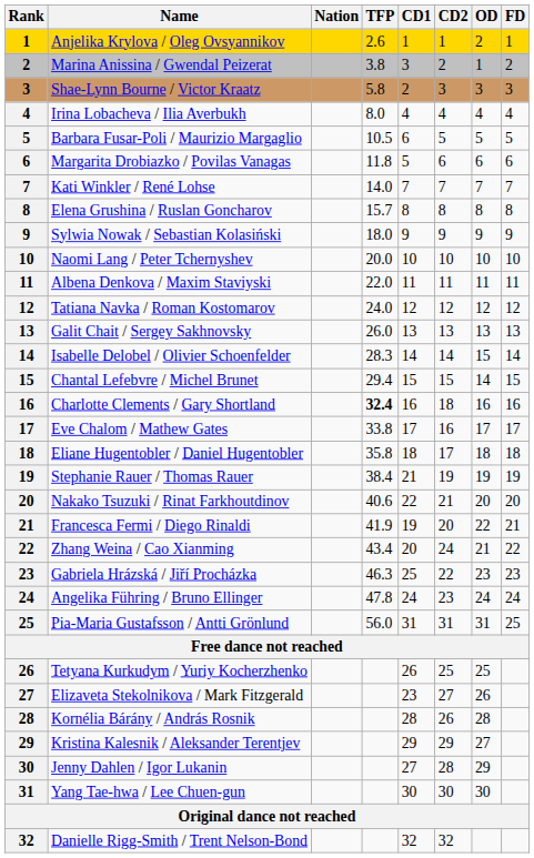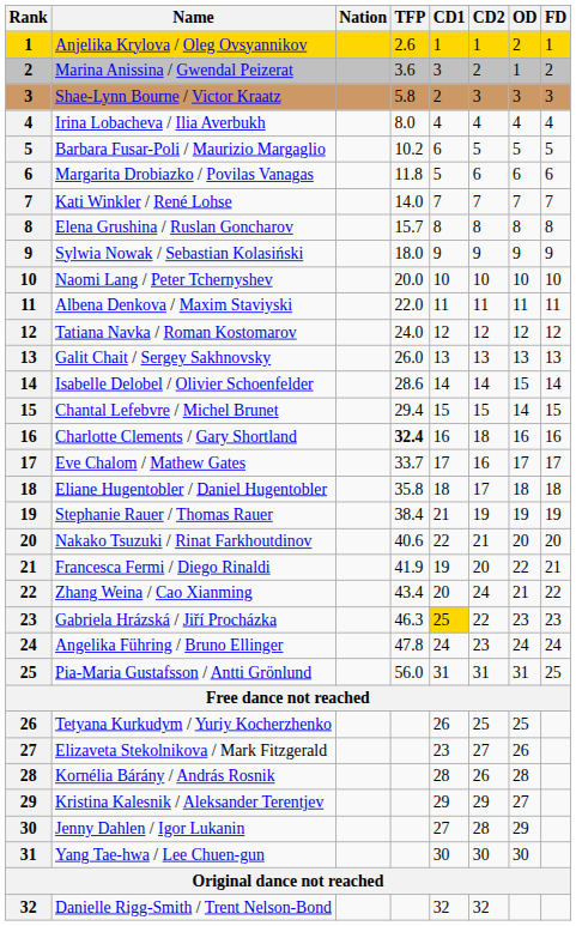 <table class="wikitable">
 <tr>
 <th>Rank</th>
 <th>Name</th>
 <th>Nation</th>
 <th>TFP</th>
 <th>CD1</th>
 <th>CD2</th>
 <th>OD</th>
 <th>FD</th>
 </tr>
 <tr bgcolor=gold>
 <td align=center><strong>1</strong></td>
 <td><a href='#'>Anjelika Krylova</a> / <a href='#'>Oleg Ovsyannikov</a></td>
 <td></td>
 <td>2.6</td>
 <td>1</td>
 <td>1</td>
 <td>2</td>
 <td>1</td>
 </tr>
 <tr bgcolor=silver>
 <td align=center><strong>2</strong></td>
 <td><a href='#'>Marina Anissina</a> / <a href='#'>Gwendal Peizerat</a></td>
 <td></td>
-<td>3.8</td>
+<td>3.6</td>
 <td>3</td>
 <td>2</td>
 <td>1</td>
 <td>2</td>
 </tr>
 <tr bgcolor=cc9966>
 <td align=center><strong>3</strong></td>
 <td><a href='#'>Shae-Lynn Bourne</a> / <a href='#'>Victor Kraatz</a></td>
 <td></td>
 <td>5.8</td>
 <td>2</td>
 <td>3</td>
 <td>3</td>
 <td>3</td>
 </tr>
 <tr>
 <th>4</th>
 <td><a href='#'>Irina Lobacheva</a> / <a href='#'>Ilia Averbukh</a></td>
 <td></td>
 <td>8.0</td>
 <td>4</td>
 <td>4</td>
 <td>4</td>
 <td>4</td>
 </tr>
 <tr>
 <th>5</th>
 <td><a href='#'>Barbara Fusar-Poli</a> / <a href='#'>Maurizio Margaglio</a></td>
 <td></td>
-<td>10.5</td>
+<td>10.2</td>
 <td>6</td>
 <td>5</td>
 <td>5</td>
 <td>5</td>
 </tr>
 <tr>
 <th>6</th>
 <td><a href='#'>Margarita Drobiazko</a> / <a href='#'>Povilas Vanagas</a></td>
 <td></td>
 <td>11.8</td>
 <td>5</td>
 <td>6</td>
 <td>6</td>
 <td>6</td>
 </tr>
 <tr>
 <th>7</th>
 <td><a href='#'>Kati Winkler</a> / <a href='#'>René Lohse</a></td>
 <td></td>
 <td>14.0</td>
 <td>7</td>
 <td>7</td>
 <td>7</td>
 <td>7</td>
 </tr>
 <tr>
 <th>8</th>
 <td><a href='#'>Elena Grushina</a> / <a href='#'>Ruslan Goncharov</a></td>
 <td></td>
 <td>15.7</td>
 <td>8</td>
 <td>8</td>
 <td>8</td>
 <td>8</td>
 </tr>
 <tr>
 <th>9</th>
 <td><a href='#'>Sylwia Nowak</a> / <a href='#'>Sebastian Kolasiński</a></td>
 <td></td>
 <td>18.0</td>
 <td>9</td>
 <td>9</td>
 <td>9</td>
 <td>9</td>
 </tr>
 <tr>
 <th>10</th>
 <td><a href='#'>Naomi Lang</a> / <a href='#'>Peter Tchernyshev</a></td>
 <td></td>
 <td>20.0</td>
 <td>10</td>
 <td>10</td>
 <td>10</td>
 <td>10</td>
 </tr>
 <tr>
 <th>11</th>
 <td><a href='#'>Albena Denkova</a> / <a href='#'>Maxim Staviyski</a></td>
 <td></td>
 <td>22.0</td>
 <td>11</td>
 <td>11</td>
 <td>11</td>
 <td>11</td>
 </tr>
 <tr>
 <th>12</th>
 <td><a href='#'>Tatiana Navka</a> / <a href='#'>Roman Kostomarov</a></td>
 <td></td>
 <td>24.0</td>
 <td>12</td>
 <td>12</td>
 <td>12</td>
 <td>12</td>
 </tr>
 <tr>
 <th>13</th>
 <td><a href='#'>Galit Chait</a> / <a href='#'>Sergey Sakhnovsky</a></td>
 <td></td>
 <td>26.0</td>
 <td>13</td>
 <td>13</td>
 <td>13</td>
 <td>13</td>
 </tr>
 <tr>
 <th>14</th>
 <td><a href='#'>Isabelle Delobel</a> / <a href='#'>Olivier Schoenfelder</a></td>
 <td></td>
-<td>28.3</td>
+<td>28.6</td>
 <td>14</td>
 <td>14</td>
 <td>15</td>
 <td>14</td>
 </tr>
 <tr>
 <th>15</th>
 <td><a href='#'>Chantal Lefebvre</a> / <a href='#'>Michel Brunet</a></td>
 <td></td>
 <td>29.4</td>
 <td>15</td>
 <td>15</td>
 <td>14</td>
 <td>15</td>
 </tr>
 <tr>
 <th>16</th>
 <td><a href='#'>Charlotte Clements</a> / <a href='#'>Gary Shortland</a></td>
 <td></td>
 <td><strong>32.4</strong></td>
 <td>16</td>
 <td>18</td>
 <td>16</td>
 <td>16</td>
 </tr>
 <tr>
 <th>17</th>
 <td><a href='#'>Eve Chalom</a> / <a href='#'>Mathew Gates</a></td>
 <td></td>
-<td>33.8</td>
+<td>33.7</td>
 <td>17</td>
 <td>16</td>
 <td>17</td>
 <td>17</td>
 </tr>
 <tr>
 <th>18</th>
 <td><a href='#'>Eliane Hugentobler</a> / <a href='#'>Daniel Hugentobler</a></td>
 <td></td>
 <td>35.8</td>
 <td>18</td>
 <td>17</td>
 <td>18</td>
 <td>18</td>
 </tr>
 <tr>
 <th>19</th>
 <td><a href='#'>Stephanie Rauer</a> / <a href='#'>Thomas Rauer</a></td>
 <td></td>
 <td>38.4</td>
 <td>21</td>
 <td>19</td>
 <td>19</td>
 <td>19</td>
 </tr>
 <tr>
 <th>20</th>
 <td><a href='#'>Nakako Tsuzuki</a> / <a href='#'>Rinat Farkhoutdinov</a></td>
 <td></td>
 <td>40.6</td>
 <td>22</td>
 <td>21</td>
 <td>20</td>
 <td>20</td>
 </tr>
 <tr>
 <th>21</th>
 <td><a href='#'>Francesca Fermi</a> / <a href='#'>Diego Rinaldi</a></td>
 <td></td>
 <td>41.9</td>
 <td>19</td>
 <td>20</td>
 <td>22</td>
 <td>21</td>
 </tr>
 <tr>
 <th>22</th>
 <td><a href='#'>Zhang Weina</a> / <a href='#'>Cao Xianming</a></td>
 <td></td>
 <td>43.4</td>
 <td>20</td>
 <td>24</td>
 <td>21</td>
 <td>22</td>
 </tr>
 <tr>
 <th>23</th>
 <td><a href='#'>Gabriela Hrázská</a> / <a href='#'>Jiří Procházka</a></td>
 <td></td>
 <td>46.3</td>
-<td>25</td>
+<td style="background: gold;">25</td>
 <td>22</td>
 <td>23</td>
 <td>23</td>
 </tr>
 <tr>
 <th>24</th>
 <td><a href='#'>Angelika Führing</a> / <a href='#'>Bruno Ellinger</a></td>
 <td></td>
 <td>47.8</td>
 <td>24</td>
 <td>23</td>
 <td>24</td>
 <td>24</td>
 </tr>
 <tr>
 <th>25</th>
 <td><a href='#'>Pia-Maria Gustafsson</a> / <a href='#'>Antti Grönlund</a></td>
 <td></td>
 <td>56.0</td>
 <td>31</td>
 <td>31</td>
 <td>31</td>
 <td>25</td>
 </tr>
 <tr>
 <th colspan=8>Free dance not reached</th>
 </tr>
 <tr>
 <th>26</th>
 <td><a href='#'>Tetyana Kurkudym</a> / <a href='#'>Yuriy Kocherzhenko</a></td>
 <td></td>
 <td></td>
 <td>26</td>
 <td>25</td>
 <td>25</td>
 <td></td>
 </tr>
 <tr>
 <th>27</th>
 <td><a href='#'>Elizaveta Stekolnikova</a> / Mark Fitzgerald</td>
 <td></td>
 <td></td>
 <td>23</td>
 <td>27</td>
 <td>26</td>
 <td></td>
 </tr>
 <tr>
 <th>28</th>
 <td><a href='#'>Kornélia Bárány</a> / <a href='#'>András Rosnik</a></td>
 <td></td>
 <td></td>
 <td>28</td>
 <td>26</td>
 <td>28</td>
 <td></td>
 </tr>
 <tr>
 <th>29</th>
 <td><a href='#'>Kristina Kalesnik</a> / <a href='#'>Aleksander Terentjev</a></td>
 <td></td>
 <td></td>
 <td>29</td>
 <td>29</td>
 <td>27</td>
 <td></td>
 </tr>
 <tr>
 <th>30</th>
 <td><a href='#'>Jenny Dahlen</a> / <a href='#'>Igor Lukanin</a></td>
 <td></td>
 <td></td>
 <td>27</td>
 <td>28</td>
 <td>29</td>
 <td></td>
 </tr>
 <tr>
 <th>31</th>
 <td><a href='#'>Yang Tae-hwa</a> / <a href='#'>Lee Chuen-gun</a></td>
 <td></td>
 <td></td>
 <td>30</td>
 <td>30</td>
 <td>30</td>
 <td></td>
 </tr>
 <tr>
 <th colspan=8>Original dance not reached</th>
 </tr>
 <tr>
 <th>32</th>
 <td><a href='#'>Danielle Rigg-Smith</a> / <a href='#'>Trent Nelson-Bond</a></td>
 <td></td>
 <td></td>
 <td>32</td>
 <td>32</td>
 <td></td>
 <td></td>
 </tr>
 </table>
